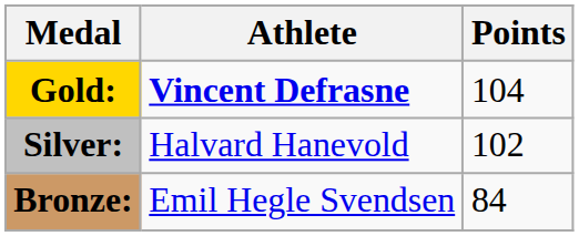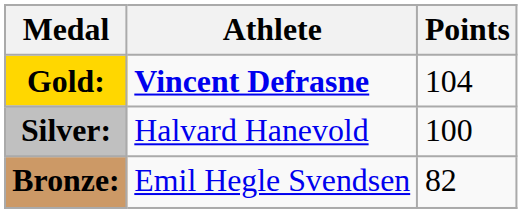 <table class="wikitable">
 <tr>
 <th><strong>Medal</strong></th>
 <th><strong>Athlete</strong></th>
 <th><strong>Points</strong></th>
 </tr>
 <tr>
 <td style="text-align:center;background-color:gold;"><strong>Gold:</strong></td>
 <td> <strong><a href='#'>Vincent Defrasne</a></strong></td>
 <td>104</td>
 </tr>
 <tr>
 <td style="text-align:center;background-color:silver;"><strong>Silver:</strong></td>
 <td> <a href='#'>Halvard Hanevold</a></td>
-<td>102</td>
+<td>100</td>
 </tr>
 <tr>
 <td style="text-align:center;background-color:#CC9966;"><strong>Bronze:</strong></td>
 <td> <a href='#'>Emil Hegle Svendsen</a></td>
-<td>84</td>
+<td>82</td>
 </tr>
 </table>
